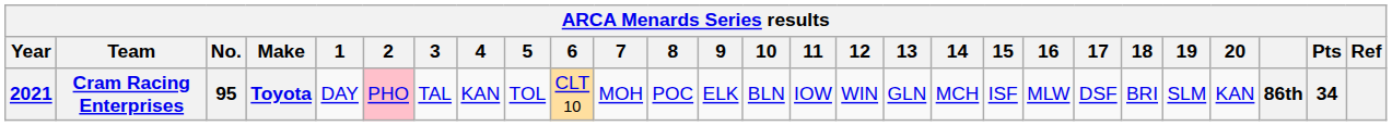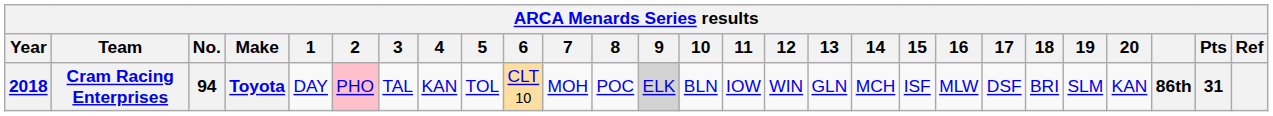 <table class="wikitable" style="text-align:center; font-size:75%">
 <tr>
 <th colspan=27><a href='#'>ARCA Menards Series</a> results</th>
 </tr>
 <tr>
 <th>Year</th>
 <th>Team</th>
 <th>No.</th>
 <th>Make</th>
 <th>1</th>
 <th>2</th>
 <th>3</th>
 <th>4</th>
 <th>5</th>
 <th>6</th>
 <th>7</th>
 <th>8</th>
 <th>9</th>
 <th>10</th>
 <th>11</th>
 <th>12</th>
 <th>13</th>
 <th>14</th>
 <th>15</th>
 <th>16</th>
 <th>17</th>
 <th>18</th>
 <th>19</th>
 <th>20</th>
 <th></th>
 <th>Pts</th>
 <th>Ref</th>
 </tr>
 <tr>
-<th><a href='#'>2021</a></th>
+<th><a href='#'>2018</a></th>
 <th><a href='#'>Cram Racing Enterprises</a></th>
-<th>95</th>
+<th>94</th>
 <th><a href='#'>Toyota</a></th>
 <td><a href='#'>DAY</a></td>
 <td style="background: pink;"><a href='#'>PHO</a></td>
 <td><a href='#'>TAL</a></td>
 <td><a href='#'>KAN</a></td>
 <td><a href='#'>TOL</a></td>
 <td style="background:#FFDF9F;"><a href='#'>CLT</a><br><small>10</small></td>
 <td><a href='#'>MOH</a></td>
 <td><a href='#'>POC</a></td>
-<td><a href='#'>ELK</a></td>
+<td style="background: lightgrey;"><a href='#'>ELK</a></td>
 <td><a href='#'>BLN</a></td>
 <td><a href='#'>IOW</a></td>
 <td><a href='#'>WIN</a></td>
 <td><a href='#'>GLN</a></td>
 <td><a href='#'>MCH</a></td>
 <td><a href='#'>ISF</a></td>
 <td><a href='#'>MLW</a></td>
 <td><a href='#'>DSF</a></td>
 <td><a href='#'>BRI</a></td>
 <td><a href='#'>SLM</a></td>
 <td><a href='#'>KAN</a></td>
 <th>86th</th>
-<th>34</th>
+<th>31</th>
 <th></th>
 </tr>
 </table>
